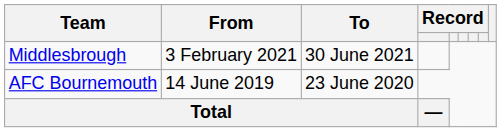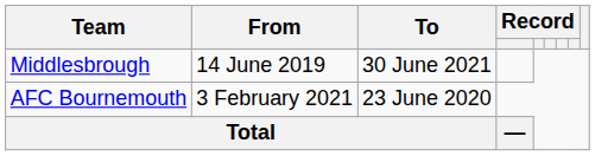 <table class=wikitable style=text-align:center>
 <tr>
 <th rowspan="2">Team</th>
 <th rowspan="2">From</th>
 <th rowspan="2">To</th>
 <th colspan="5">Record</th>
 <th rowspan="2"></th>
 </tr>
 <tr>
 <th></th>
 <th></th>
 <th></th>
 <th></th>
 <th></th>
 </tr>
 <tr>
 <td align=left><a href='#'>Middlesbrough</a></td>
-<td align=left>3 February 2021</td>
+<td align=left>14 June 2019</td>
 <td align=left>30 June 2021<br></td>
 <td></td>
 </tr>
 <tr>
 <td align=left><a href='#'>AFC Bournemouth</a></td>
-<td align=left>14 June 2019</td>
+<td align=left>3 February 2021</td>
 <td align=left>23 June 2020<br></td>
 </tr>
 <tr>
 <th colspan=3>Total<br></th>
 <th>—</th>
 </tr>
 </table>
